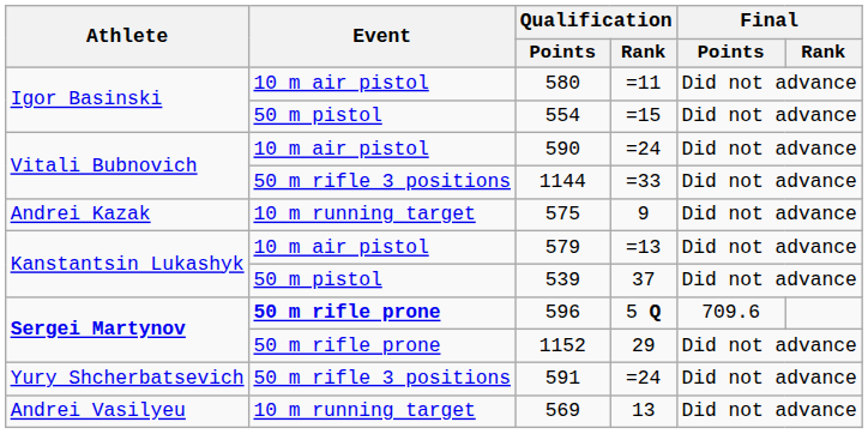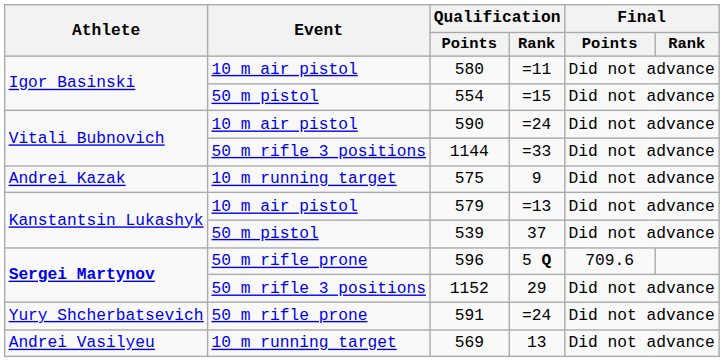 <table class="wikitable" style="font-size:90%">
 <tr>
 <th rowspan="2">Athlete</th>
 <th rowspan="2">Event</th>
 <th colspan=2>Qualification</th>
 <th colspan=2>Final</th>
 </tr>
 <tr style="font-size:95%">
 <th>Points</th>
 <th>Rank</th>
 <th>Points</th>
 <th>Rank</th>
 </tr>
 <tr align=center>
 <td align=left rowspan=2><a href='#'>Igor Basinski</a></td>
 <td align=left><a href='#'>10 m air pistol</a></td>
 <td>580</td>
 <td>=11</td>
 <td colspan=2>Did not advance</td>
 </tr>
 <tr align=center>
 <td align=left><a href='#'>50 m pistol</a></td>
 <td>554</td>
 <td>=15</td>
 <td colspan=2>Did not advance</td>
 </tr>
 <tr align=center>
 <td align=left rowspan=2><a href='#'>Vitali Bubnovich</a></td>
 <td align=left><a href='#'>10 m air pistol</a></td>
 <td>590</td>
 <td>=24</td>
 <td colspan=2>Did not advance</td>
 </tr>
 <tr align=center>
 <td align=left><a href='#'>50 m rifle 3 positions</a></td>
 <td>1144</td>
 <td>=33</td>
 <td colspan=2>Did not advance</td>
 </tr>
 <tr align=center>
 <td align=left><a href='#'>Andrei Kazak</a></td>
 <td align=left><a href='#'>10 m running target</a></td>
 <td>575</td>
 <td>9</td>
 <td colspan=2>Did not advance</td>
 </tr>
 <tr align=center>
 <td align=left rowspan=2><a href='#'>Kanstantsin Lukashyk</a></td>
 <td align=left><a href='#'>10 m air pistol</a></td>
 <td>579</td>
 <td>=13</td>
 <td colspan=2>Did not advance</td>
 </tr>
 <tr align=center>
 <td align=left><a href='#'>50 m pistol</a></td>
 <td>539</td>
 <td>37</td>
 <td colspan=2>Did not advance</td>
 </tr>
 <tr align=center>
 <td align=left rowspan=2><strong><a href='#'>Sergei Martynov</a></strong></td>
-<td align=left><strong><a href='#'>50 m rifle prone</a></strong></td>
+<td align=left><a href='#'>50 m rifle prone</a></td>
 <td>596</td>
 <td>5 <strong>Q</strong></td>
 <td>709.6</td>
 <td></td>
 </tr>
 <tr align=center>
-<td align=left><a href='#'>50 m rifle prone</a></td>
+<td align=left><a href='#'>50 m rifle 3 positions</a></td>
 <td>1152</td>
 <td>29</td>
 <td colspan=2>Did not advance</td>
 </tr>
 <tr align=center>
 <td align=left><a href='#'>Yury Shcherbatsevich</a></td>
-<td align=left><a href='#'>50 m rifle 3 positions</a></td>
+<td align=left><a href='#'>50 m rifle prone</a></td>
 <td>591</td>
 <td>=24</td>
 <td colspan=2>Did not advance</td>
 </tr>
 <tr align=center>
 <td align=left><a href='#'>Andrei Vasilyeu</a></td>
 <td align=left><a href='#'>10 m running target</a></td>
 <td>569</td>
 <td>13</td>
 <td colspan=2>Did not advance</td>
 </tr>
 </table>
